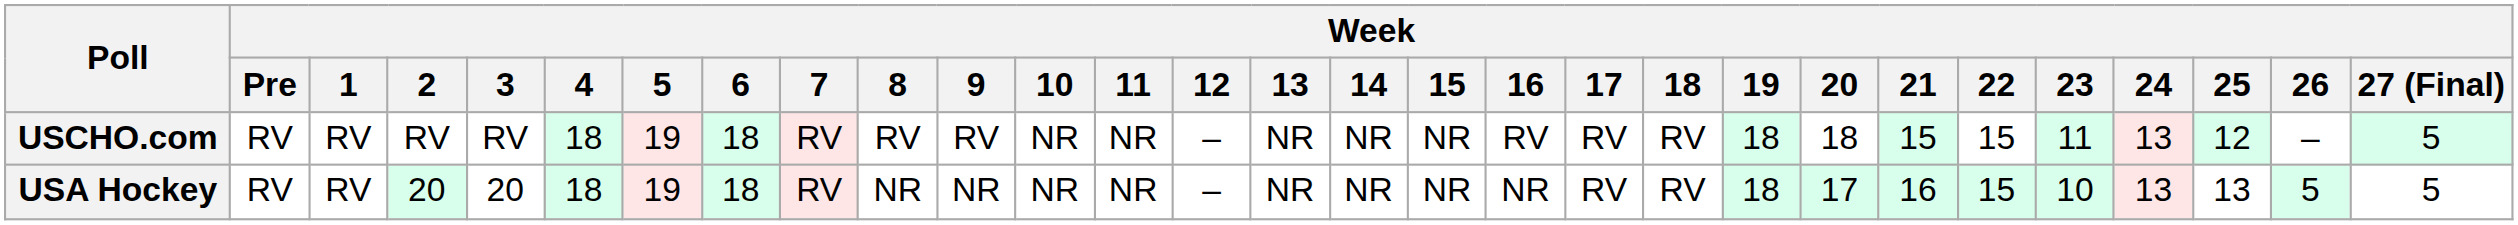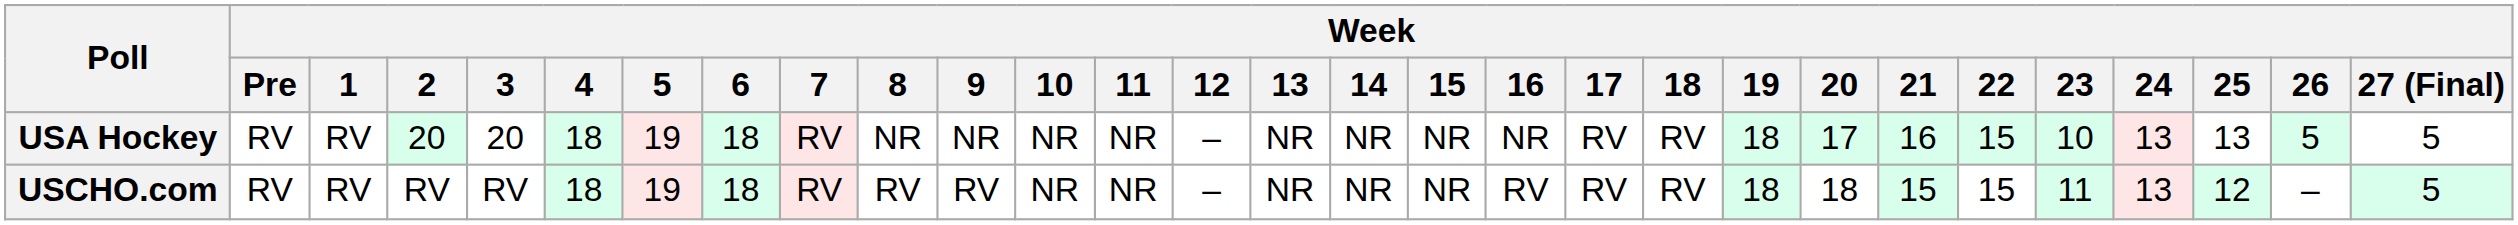 <table class="wikitable" style="white-space:nowrap;">
 <tr>
 <th scope="col" width="100" rowspan="2">Poll</th>
 <th colspan="28">Week</th>
 </tr>
 <tr>
 <th scope="col" width="30">Pre</th>
 <th scope="col" width="30">1</th>
 <th scope="col" width="30">2</th>
 <th scope="col" width="30">3</th>
 <th scope="col" width="30">4</th>
 <th scope="col" width="30">5</th>
 <th scope="col" width="30">6</th>
 <th scope="col" width="30">7</th>
 <th scope="col" width="30">8</th>
 <th scope="col" width="30">9</th>
 <th scope="col" width="30">10</th>
 <th scope="col" width="30">11</th>
 <th scope="col" width="30">12</th>
 <th scope="col" width="30">13</th>
 <th scope="col" width="30">14</th>
 <th scope="col" width="30">15</th>
 <th scope="col" width="30">16</th>
 <th scope="col" width="30">17</th>
 <th scope="col" width="30">18</th>
 <th scope="col" width="30">19</th>
 <th scope="col" width="30">20</th>
 <th scope="col" width="30">21</th>
 <th scope="col" width="30">22</th>
 <th scope="col" width="30">23</th>
 <th scope="col" width="30">24</th>
 <th scope="col" width="30">25</th>
 <th scope="col" width="30">26</th>
 <th scope="col" width="30">27 (Final)</th>
 </tr>
 <tr style="text-align:center;">
+<th>USA Hockey</th>
+<td bgcolor=FFFFFF>RV</td>
+<td bgcolor=FFFFFF>RV</td>
+<td bgcolor=D8FFEB>20</td>
+<td bgcolor=FFFFFF>20</td>
+<td bgcolor=D8FFEB>18</td>
+<td bgcolor=FFE6E6>19</td>
+<td bgcolor=D8FFEB>18</td>
+<td bgcolor=FFE6E6>RV</td>
+<td bgcolor=FFFFFF>NR</td>
+<td bgcolor=FFFFFF>NR</td>
+<td bgcolor=FFFFFF>NR</td>
+<td bgcolor=FFFFFF>NR</td>
+<td bgcolor=FFFFFF>–</td>
+<td bgcolor=FFFFFF>NR</td>
+<td bgcolor=FFFFFF>NR</td>
+<td bgcolor=FFFFFF>NR</td>
+<td bgcolor=FFFFFF>NR</td>
+<td bgcolor=FFFFFF>RV</td>
+<td bgcolor=FFFFFF>RV</td>
+<td bgcolor=D8FFEB>18</td>
+<td bgcolor=D8FFEB>17</td>
+<td bgcolor=D8FFEB>16</td>
+<td bgcolor=D8FFEB>15</td>
+<td bgcolor=D8FFEB>10</td>
+<td bgcolor=FFE6E6>13</td>
+<td bgcolor=FFFFFF>13</td>
+<td bgcolor=D8FFEB>5</td>
+<td bgcolor=FFFFFF>5</td>
+</tr>
+<tr style="text-align:center;">
 <th>USCHO.com</th>
 <td bgcolor=FFFFFF>RV</td>
 <td bgcolor=FFFFFF>RV</td>
 <td bgcolor=FFFFFF>RV</td>
 <td bgcolor=FFFFFF>RV</td>
 <td bgcolor=D8FFEB>18</td>
 <td bgcolor=FFE6E6>19</td>
 <td bgcolor=D8FFEB>18</td>
 <td bgcolor=FFE6E6>RV</td>
 <td bgcolor=FFFFFF>RV</td>
 <td bgcolor=FFFFFF>RV</td>
 <td bgcolor=FFFFFF>NR</td>
 <td bgcolor=FFFFFF>NR</td>
 <td bgcolor=FFFFFF>–</td>
 <td bgcolor=FFFFFF>NR</td>
 <td bgcolor=FFFFFF>NR</td>
 <td bgcolor=FFFFFF>NR</td>
 <td bgcolor=FFFFFF>RV</td>
 <td bgcolor=FFFFFF>RV</td>
 <td bgcolor=FFFFFF>RV</td>
 <td bgcolor=D8FFEB>18</td>
 <td bgcolor=FFFFFF>18</td>
 <td bgcolor=D8FFEB>15</td>
 <td bgcolor=FFFFFF>15</td>
 <td bgcolor=D8FFEB>11</td>
 <td bgcolor=FFE6E6>13</td>
 <td bgcolor=D8FFEB>12</td>
 <td bgcolor=FFFFFF>–</td>
 <td bgcolor=D8FFEB>5</td>
 </tr>
-<tr style="text-align:center;">
-<th>USA Hockey</th>
-<td bgcolor=FFFFFF>RV</td>
-<td bgcolor=FFFFFF>RV</td>
-<td bgcolor=D8FFEB>20</td>
-<td bgcolor=FFFFFF>20</td>
-<td bgcolor=D8FFEB>18</td>
-<td bgcolor=FFE6E6>19</td>
-<td bgcolor=D8FFEB>18</td>
-<td bgcolor=FFE6E6>RV</td>
-<td bgcolor=FFFFFF>NR</td>
-<td bgcolor=FFFFFF>NR</td>
-<td bgcolor=FFFFFF>NR</td>
-<td bgcolor=FFFFFF>NR</td>
-<td bgcolor=FFFFFF>–</td>
-<td bgcolor=FFFFFF>NR</td>
-<td bgcolor=FFFFFF>NR</td>
-<td bgcolor=FFFFFF>NR</td>
-<td bgcolor=FFFFFF>NR</td>
-<td bgcolor=FFFFFF>RV</td>
-<td bgcolor=FFFFFF>RV</td>
-<td bgcolor=D8FFEB>18</td>
-<td bgcolor=D8FFEB>17</td>
-<td bgcolor=D8FFEB>16</td>
-<td bgcolor=D8FFEB>15</td>
-<td bgcolor=D8FFEB>10</td>
-<td bgcolor=FFE6E6>13</td>
-<td bgcolor=FFFFFF>13</td>
-<td bgcolor=D8FFEB>5</td>
-<td bgcolor=FFFFFF>5</td>
-</tr>
 </table>
